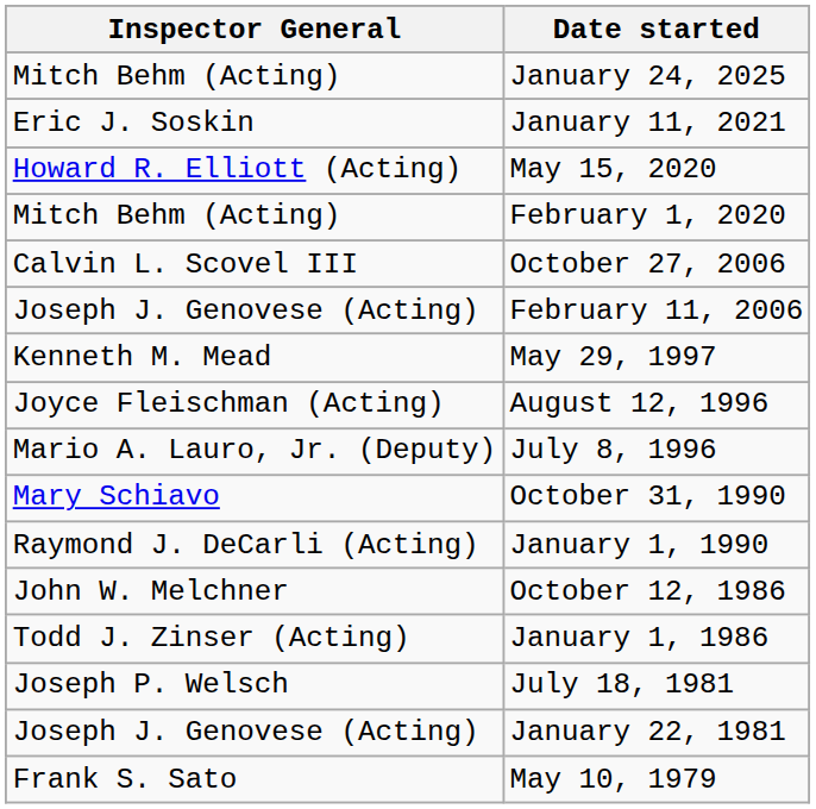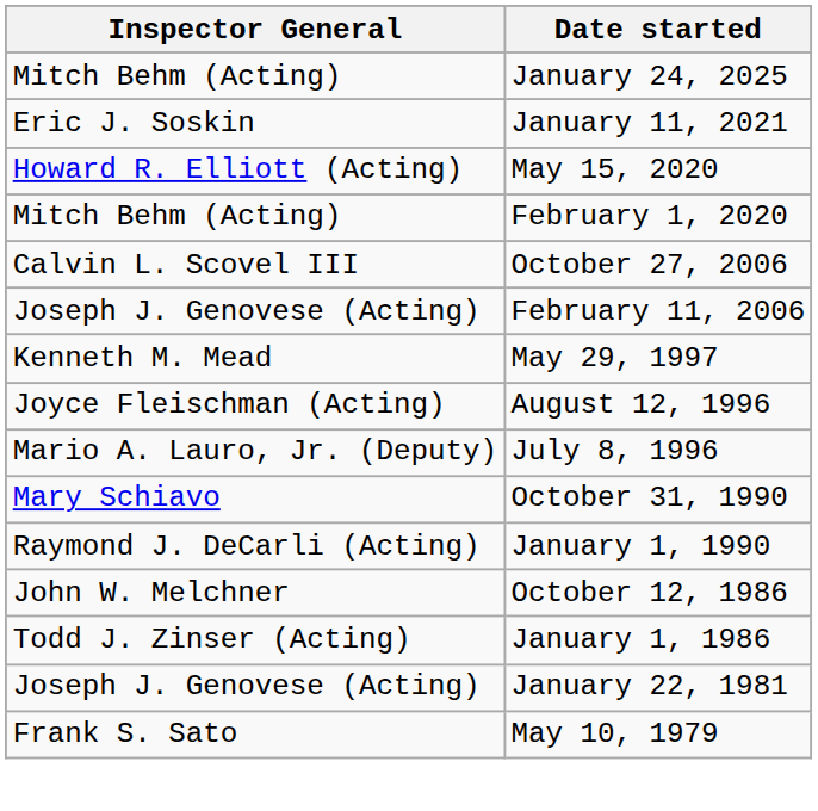 <table class="wikitable">
 <tr>
 <th>Inspector General</th>
 <th>Date started</th>
 </tr>
 <tr>
 <td>Mitch Behm (Acting)</td>
 <td>January 24, 2025</td>
 </tr>
 <tr>
 <td>Eric J. Soskin</td>
 <td>January 11, 2021</td>
 </tr>
 <tr>
 <td><a href='#'>Howard R. Elliott</a> (Acting)</td>
 <td>May 15, 2020</td>
 </tr>
 <tr>
 <td>Mitch Behm (Acting)</td>
 <td>February 1, 2020</td>
 </tr>
 <tr>
 <td>Calvin L. Scovel III</td>
 <td>October 27, 2006</td>
 </tr>
 <tr>
 <td>Joseph J. Genovese (Acting)</td>
 <td>February 11, 2006</td>
 </tr>
 <tr>
 <td>Kenneth M. Mead</td>
 <td>May 29, 1997</td>
 </tr>
 <tr>
 <td>Joyce Fleischman (Acting)</td>
 <td>August 12, 1996</td>
 </tr>
 <tr>
 <td>Mario A. Lauro, Jr. (Deputy)</td>
 <td>July 8, 1996</td>
 </tr>
 <tr>
 <td><a href='#'>Mary Schiavo</a></td>
 <td>October 31, 1990</td>
 </tr>
 <tr>
 <td>Raymond J. DeCarli (Acting)</td>
 <td>January 1, 1990</td>
 </tr>
 <tr>
 <td>John W. Melchner</td>
 <td>October 12, 1986</td>
 </tr>
 <tr>
 <td>Todd J. Zinser (Acting)</td>
 <td>January 1, 1986</td>
 </tr>
 <tr>
-<td>Joseph P. Welsch</td>
-<td>July 18, 1981</td>
-</tr>
-<tr>
 <td>Joseph J. Genovese (Acting)</td>
 <td>January 22, 1981</td>
 </tr>
 <tr>
 <td>Frank S. Sato</td>
 <td>May 10, 1979</td>
 </tr>
 </table>
